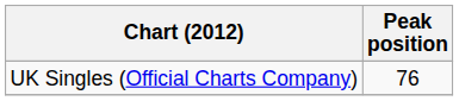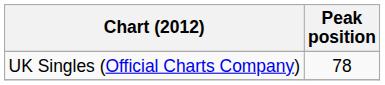 <table class="wikitable sortable">
 <tr>
 <th>Chart (2012)</th>
 <th>Peak<br>position</th>
 </tr>
 <tr>
 </tr>
 <tr>
 </tr>
 <tr>
 <td>UK Singles (<a href='#'>Official Charts Company</a>)</td>
-<td style="text-align:center;">76</td>
+<td style="text-align:center;">78</td>
 </tr>
 <tr>
 </tr>
 </table>
